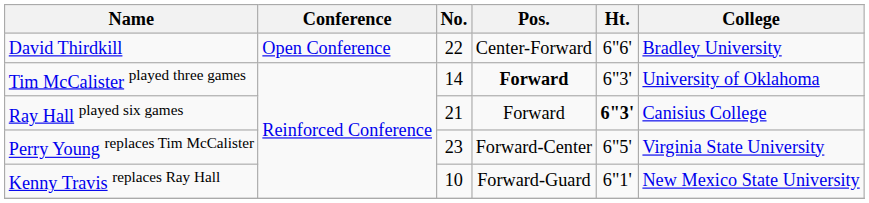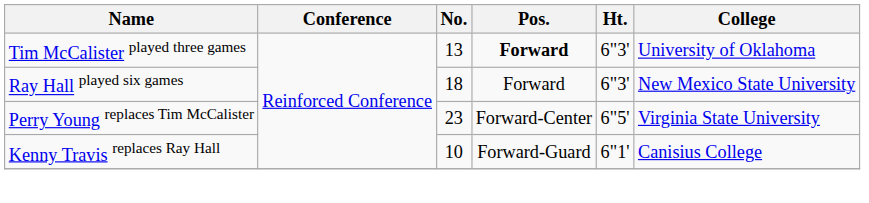 <table class="wikitable" border="1">
 <tr>
 <th>Name</th>
 <th>Conference</th>
 <th>No.</th>
 <th>Pos.</th>
 <th>Ht.</th>
 <th>College</th>
 </tr>
 <tr>
-<td><a href='#'>David Thirdkill</a></td>
-<td><a href='#'>Open Conference</a></td>
-<td align="center">22</td>
-<td align="center">Center-Forward</td>
-<td align="center">6"6'</td>
-<td><a href='#'>Bradley University</a></td>
-</tr>
-<tr>
 <td><a href='#'>Tim McCalister</a> <sup>played three games</sup></td>
 <td rowspan="4"><a href='#'>Reinforced Conference</a></td>
-<td align="center">14</td>
+<td align="center">13</td>
 <td align="center"><strong>Forward</strong></td>
 <td align="center">6"3'</td>
 <td><a href='#'>University of Oklahoma</a></td>
 </tr>
 <tr>
 <td><a href='#'>Ray Hall</a> <sup>played six games</sup></td>
-<td align="center">21</td>
+<td align="center">18</td>
 <td align="center">Forward</td>
-<td align="center"><strong>6"3'</strong></td>
-<td><a href='#'>Canisius College</a></td>
+<td align="center">6"3'</td>
+<td><a href='#'>New Mexico State University</a></td>
 </tr>
 <tr>
 <td><a href='#'>Perry Young</a> <sup>replaces Tim McCalister</sup></td>
 <td align="center">23</td>
 <td align="center">Forward-Center</td>
 <td align="center">6"5'</td>
 <td><a href='#'>Virginia State University</a></td>
 </tr>
 <tr>
 <td><a href='#'>Kenny Travis</a> <sup>replaces Ray Hall</sup></td>
 <td align="center">10</td>
 <td align="center">Forward-Guard</td>
 <td align="center">6"1'</td>
-<td><a href='#'>New Mexico State University</a></td>
+<td><a href='#'>Canisius College</a></td>
 </tr>
 <tr>
 </tr>
 </table>
